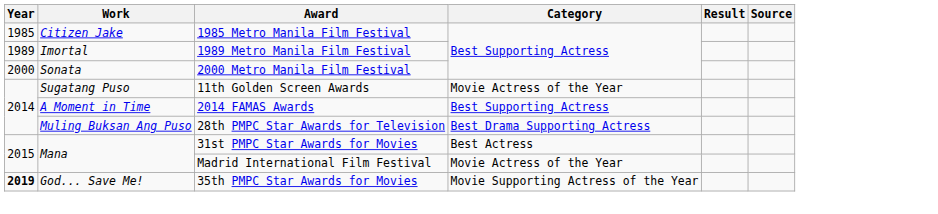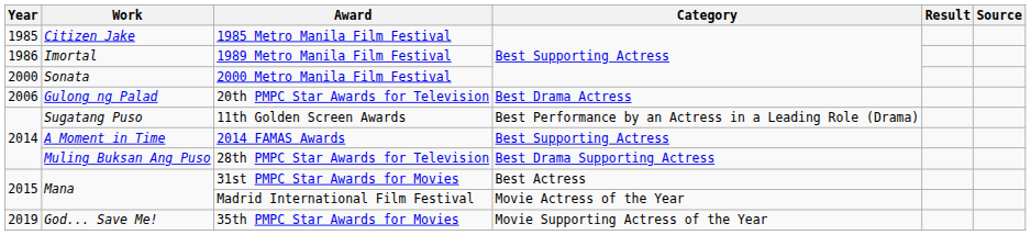 <table class="wikitable">
 <tr>
 <th>Year</th>
 <th>Work</th>
 <th>Award</th>
 <th>Category</th>
 <th>Result</th>
 <th>Source </th>
 </tr>
 <tr>
 <td>1985</td>
 <td><em><a href='#'>Citizen Jake</a></em></td>
 <td><a href='#'>1985 Metro Manila Film Festival</a></td>
 <td Rowspan="3"><a href='#'>Best Supporting Actress</a></td>
 <td></td>
 <td></td>
 </tr>
 <tr>
-<td>1989</td>
+<td>1986</td>
 <td><em>Imortal</em></td>
 <td><a href='#'>1989 Metro Manila Film Festival</a></td>
 <td></td>
 <td></td>
 </tr>
 <tr>
 <td>2000</td>
 <td><em>Sonata</em></td>
 <td><a href='#'>2000 Metro Manila Film Festival</a></td>
 <td></td>
 <td></td>
 </tr>
 <tr>
+<td>2006</td>
+<td><em><a href='#'>Gulong ng Palad</a></em></td>
+<td>20th <a href='#'>PMPC Star Awards for Television</a></td>
+<td><a href='#'>Best Drama Actress</a></td>
+<td></td>
+<td></td>
+</tr>
+<tr>
 <td rowspan="3">2014</td>
 <td><em>Sugatang Puso</em></td>
 <td>11th Golden Screen Awards</td>
-<td>Movie Actress of the Year</td>
+<td>Best Performance by an Actress in a Leading Role (Drama)</td>
 <td></td>
 <td></td>
 </tr>
 <tr>
 <td><em><a href='#'>A Moment in Time</a></em></td>
 <td><a href='#'>2014 FAMAS Awards</a></td>
 <td><a href='#'>Best Supporting Actress</a></td>
 <td></td>
 <td></td>
 </tr>
 <tr>
 <td><em><a href='#'>Muling Buksan Ang Puso</a></em></td>
 <td>28th <a href='#'>PMPC Star Awards for Television</a></td>
 <td><a href='#'>Best Drama Supporting Actress</a></td>
 <td></td>
 <td></td>
 </tr>
 <tr>
 <td rowspan="2">2015</td>
 <td rowspan="2"><em>Mana</em></td>
 <td>31st <a href='#'>PMPC Star Awards for Movies</a></td>
 <td>Best Actress</td>
 <td></td>
 <td></td>
 </tr>
 <tr>
 <td>Madrid International Film Festival</td>
 <td>Movie Actress of the Year</td>
 <td></td>
 <td></td>
 </tr>
 <tr>
-<td><strong>2019</strong></td>
+<td>2019</td>
 <td><em>God... Save Me!</em></td>
 <td>35th <a href='#'>PMPC Star Awards for Movies</a></td>
 <td>Movie Supporting Actress of the Year</td>
 <td></td>
 <td></td>
 </tr>
 </table>
